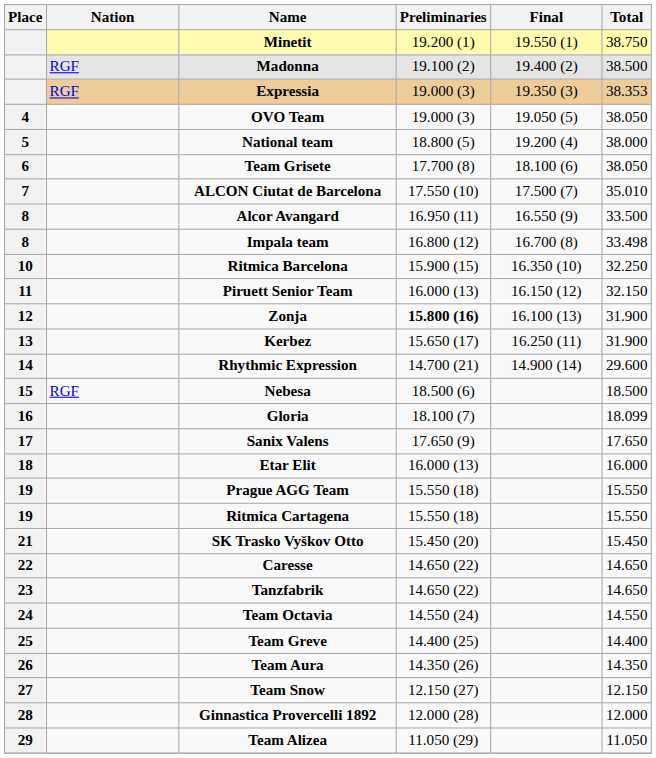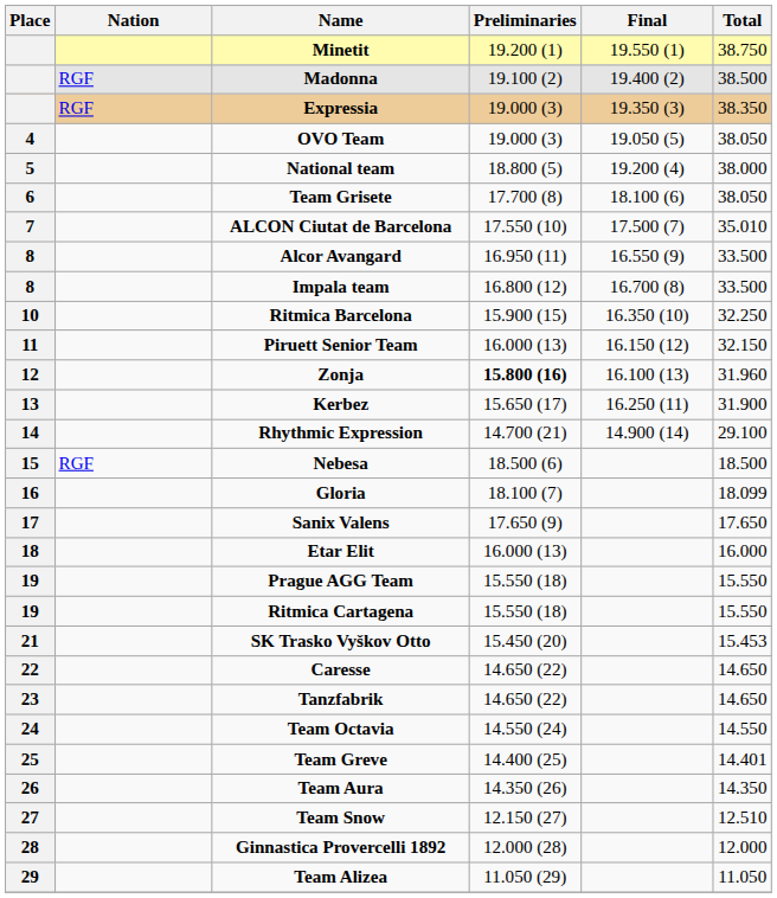 <table class="wikitable sortable" style="text-align:center; font-size:90%">
 <tr>
 <th scope="col" style="width:20px;">Place</th>
 <th ! scope="col" style="width:120px;">Nation</th>
 <th ! scope="col" style="width:200px;">Name</th>
 <th ! scope="col" style="width:60px;">Preliminaries</th>
 <th ! scope="col" style="width:100px;">Final</th>
 <th ! scope=col>Total</th>
 </tr>
 <tr bgcolor=fffcaf>
 <th scope=row></th>
 <td align=left></td>
 <td><strong>Minetit</strong></td>
 <td>19.200 (1)</td>
 <td>19.550 (1)</td>
 <td>38.750</td>
 </tr>
 <tr bgcolor=e5e5e5>
 <th scope=row></th>
 <td align=left><a href='#'>RGF</a></td>
 <td><strong>Madonna</strong></td>
 <td>19.100 (2)</td>
 <td>19.400 (2)</td>
 <td>38.500</td>
 </tr>
 <tr bgcolor=eecc99>
 <th scope=row></th>
 <td align=left><a href='#'>RGF</a></td>
 <td><strong>Expressia</strong></td>
 <td>19.000 (3)</td>
 <td>19.350 (3)</td>
-<td>38.353</td>
+<td>38.350</td>
 </tr>
 <tr>
 <th scope=row>4</th>
 <td align=left></td>
 <td><strong>OVO Team</strong></td>
 <td>19.000 (3)</td>
 <td>19.050 (5)</td>
 <td>38.050</td>
 </tr>
 <tr>
 <th scope=row>5</th>
 <td align=left></td>
 <td><strong>National team</strong></td>
 <td>18.800 (5)</td>
 <td>19.200 (4)</td>
 <td>38.000</td>
 </tr>
 <tr>
 <th scope=row>6</th>
 <td align=left></td>
 <td><strong>Team Grisete</strong></td>
 <td>17.700 (8)</td>
 <td>18.100 (6)</td>
 <td>38.050</td>
 </tr>
 <tr>
 <th scope=row>7</th>
 <td align=left></td>
 <td><strong>ALCON Ciutat de Barcelona</strong></td>
 <td>17.550 (10)</td>
 <td>17.500 (7)</td>
 <td>35.010</td>
 </tr>
 <tr>
 <th scope=row>8</th>
 <td align=left></td>
 <td><strong>Alcor Avangard</strong></td>
 <td>16.950 (11)</td>
 <td>16.550 (9)</td>
 <td>33.500</td>
 </tr>
 <tr>
 <th scope=row>8</th>
 <td align=left></td>
 <td><strong>Impala team</strong></td>
 <td>16.800 (12)</td>
 <td>16.700 (8)</td>
-<td>33.498</td>
+<td>33.500</td>
 </tr>
 <tr>
 <th scope=row>10</th>
 <td align=left></td>
 <td><strong>Ritmica Barcelona</strong></td>
 <td>15.900 (15)</td>
 <td>16.350 (10)</td>
 <td>32.250</td>
 </tr>
 <tr>
 <th scope=row>11</th>
 <td align=left></td>
 <td><strong>Piruett Senior Team</strong></td>
 <td>16.000 (13)</td>
 <td>16.150 (12)</td>
 <td>32.150</td>
 </tr>
 <tr>
 <th scope=row>12</th>
 <td align=left></td>
 <td><strong>Zonja</strong></td>
 <td><strong>15.800 (16)</strong></td>
 <td>16.100 (13)</td>
-<td>31.900</td>
+<td>31.960</td>
 </tr>
 <tr>
 <th scope=row>13</th>
 <td align=left></td>
 <td><strong>Kerbez</strong></td>
 <td>15.650 (17)</td>
 <td>16.250 (11)</td>
 <td>31.900</td>
 </tr>
 <tr>
 <th scope=row>14</th>
 <td align=left></td>
 <td><strong>Rhythmic Expression</strong></td>
 <td>14.700 (21)</td>
 <td>14.900 (14)</td>
-<td>29.600</td>
+<td>29.100</td>
 </tr>
 <tr>
 <th scope=row>15</th>
 <td align=left><a href='#'>RGF</a></td>
 <td><strong>Nebesa</strong></td>
 <td>18.500 (6)</td>
 <td></td>
 <td>18.500</td>
 </tr>
 <tr>
 <th scope=row>16</th>
 <td align=left></td>
 <td><strong>Gloria</strong></td>
 <td>18.100 (7)</td>
 <td></td>
 <td>18.099</td>
 </tr>
 <tr>
 <th scope=row>17</th>
 <td align=left></td>
 <td><strong>Sanix Valens</strong></td>
 <td>17.650 (9)</td>
 <td></td>
 <td>17.650</td>
 </tr>
 <tr>
 <th scope=row>18</th>
 <td align=left></td>
 <td><strong>Etar Elit</strong></td>
 <td>16.000 (13)</td>
 <td></td>
 <td>16.000</td>
 </tr>
 <tr>
 <th scope=row>19</th>
 <td align=left></td>
 <td><strong>Prague AGG Team</strong></td>
 <td>15.550 (18)</td>
 <td></td>
 <td>15.550</td>
 </tr>
 <tr>
 <th scope=row>19</th>
 <td align=left></td>
 <td><strong>Ritmica Cartagena</strong></td>
 <td>15.550 (18)</td>
 <td></td>
 <td>15.550</td>
 </tr>
 <tr>
 <th scope=row>21</th>
 <td align=left></td>
 <td><strong>SK Trasko Vyškov Otto</strong></td>
 <td>15.450 (20)</td>
 <td></td>
-<td>15.450</td>
+<td>15.453</td>
 </tr>
 <tr>
 <th scope=row>22</th>
 <td align=left></td>
 <td><strong>Caresse</strong></td>
 <td>14.650 (22)</td>
 <td></td>
 <td>14.650</td>
 </tr>
 <tr>
 <th scope=row>23</th>
 <td align=left></td>
 <td><strong>Tanzfabrik</strong></td>
 <td>14.650 (22)</td>
 <td></td>
 <td>14.650</td>
 </tr>
 <tr>
 <th scope=row>24</th>
 <td align=left></td>
 <td><strong>Team Octavia</strong></td>
 <td>14.550 (24)</td>
 <td></td>
 <td>14.550</td>
 </tr>
 <tr>
 <th scope=row>25</th>
 <td align=left></td>
 <td><strong>Team Greve</strong></td>
 <td>14.400 (25)</td>
 <td></td>
-<td>14.400</td>
+<td>14.401</td>
 </tr>
 <tr>
 <th scope=row>26</th>
 <td align=left></td>
 <td><strong>Team Aura</strong></td>
 <td>14.350 (26)</td>
 <td></td>
 <td>14.350</td>
 </tr>
 <tr>
 <th scope=row>27</th>
 <td align=left></td>
 <td><strong>Team Snow</strong></td>
 <td>12.150 (27)</td>
 <td></td>
-<td>12.150</td>
+<td>12.510</td>
 </tr>
 <tr>
 <th scope=row>28</th>
 <td align=left></td>
 <td><strong>Ginnastica Provercelli 1892</strong></td>
 <td>12.000 (28)</td>
 <td></td>
 <td>12.000</td>
 </tr>
 <tr>
 <th scope=row>29</th>
 <td align=left></td>
 <td><strong>Team Alizea</strong></td>
 <td>11.050 (29)</td>
 <td></td>
 <td>11.050</td>
 </tr>
 <tr>
 </tr>
 </table>
